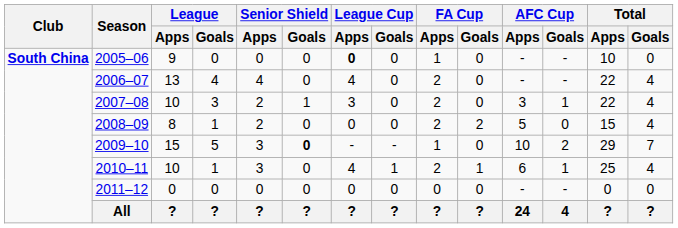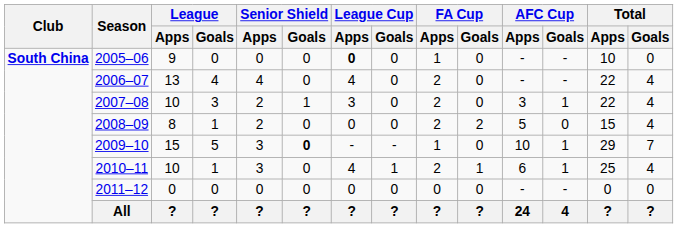 <table class="wikitable" style="text-align: center;">
 <tr>
 <th rowspan=2>Club</th>
 <th rowspan=2>Season</th>
 <th colspan=2><a href='#'>League</a></th>
 <th colspan=2><a href='#'>Senior Shield</a></th>
 <th colspan=2><a href='#'>League Cup</a></th>
 <th colspan=2><a href='#'>FA Cup</a></th>
 <th colspan=2><a href='#'>AFC Cup</a></th>
 <th colspan=2>Total</th>
 </tr>
 <tr>
 <th>Apps</th>
 <th>Goals</th>
 <th>Apps</th>
 <th>Goals</th>
 <th>Apps</th>
 <th>Goals</th>
 <th>Apps</th>
 <th>Goals</th>
 <th>Apps</th>
 <th>Goals</th>
 <th>Apps</th>
 <th>Goals</th>
 </tr>
 <tr>
 <td rowspan=8 valign="top"><strong><a href='#'>South China</a></strong></td>
 <td><a href='#'>2005–06</a></td>
 <td>9</td>
 <td>0</td>
 <td>0</td>
 <td>0</td>
 <td><strong>0</strong></td>
 <td>0</td>
 <td>1</td>
 <td>0</td>
 <td>-</td>
 <td>-</td>
 <td>10</td>
 <td>0</td>
 </tr>
 <tr>
 <td><a href='#'>2006–07</a></td>
 <td>13</td>
 <td>4</td>
 <td>4</td>
 <td>0</td>
 <td>4</td>
 <td>0</td>
 <td>2</td>
 <td>0</td>
 <td>-</td>
 <td>-</td>
 <td>22</td>
 <td>4</td>
 </tr>
 <tr>
 <td><a href='#'>2007–08</a></td>
 <td>10</td>
 <td>3</td>
 <td>2</td>
 <td>1</td>
 <td>3</td>
 <td>0</td>
 <td>2</td>
 <td>0</td>
 <td>3</td>
 <td>1</td>
 <td>22</td>
 <td>4</td>
 </tr>
 <tr>
 <td><a href='#'>2008–09</a></td>
 <td>8</td>
 <td>1</td>
 <td>2</td>
 <td>0</td>
 <td>0</td>
 <td>0</td>
 <td>2</td>
 <td>2</td>
 <td>5</td>
 <td>0</td>
 <td>15</td>
 <td>4</td>
 </tr>
 <tr>
 <td><a href='#'>2009–10</a></td>
 <td>15</td>
 <td>5</td>
 <td>3</td>
 <td><strong>0</strong></td>
 <td>-</td>
 <td>-</td>
 <td>1</td>
 <td>0</td>
 <td>10</td>
-<td>2</td>
+<td>1</td>
 <td>29</td>
 <td>7</td>
 </tr>
 <tr>
 <td><a href='#'>2010–11</a></td>
 <td>10</td>
 <td>1</td>
 <td>3</td>
 <td>0</td>
 <td>4</td>
 <td>1</td>
 <td>2</td>
 <td>1</td>
 <td>6</td>
 <td>1</td>
 <td>25</td>
 <td>4</td>
 </tr>
 <tr>
 <td><a href='#'>2011–12</a></td>
 <td>0</td>
 <td>0</td>
 <td>0</td>
 <td>0</td>
 <td>0</td>
 <td>0</td>
 <td>0</td>
 <td>0</td>
 <td>-</td>
 <td>-</td>
 <td>0</td>
 <td>0</td>
 </tr>
 <tr>
 <th>All</th>
 <th>?</th>
 <th>?</th>
 <th>?</th>
 <th>?</th>
 <th>?</th>
 <th>?</th>
 <th>?</th>
 <th>?</th>
 <th>24</th>
 <th>4</th>
 <th>?</th>
 <th>?</th>
 </tr>
 </table>
